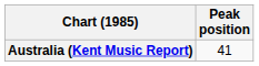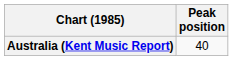 <table class="wikitable sortable plainrowheaders">
 <tr>
 <th>Chart (1985)</th>
 <th>Peak<br>position</th>
 </tr>
 <tr>
 <th scope="row">Australia (<a href='#'>Kent Music Report</a>)</th>
-<td style="text-align:center;">41</td>
+<td style="text-align:center;">40</td>
 </tr>
 </table>
